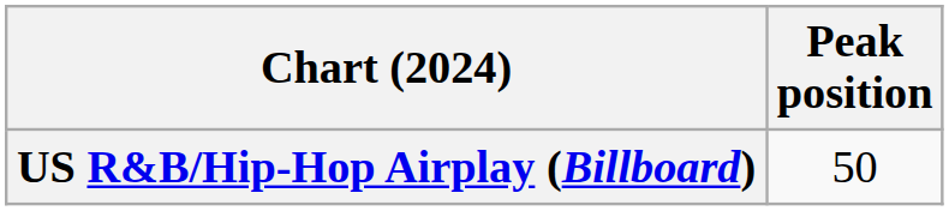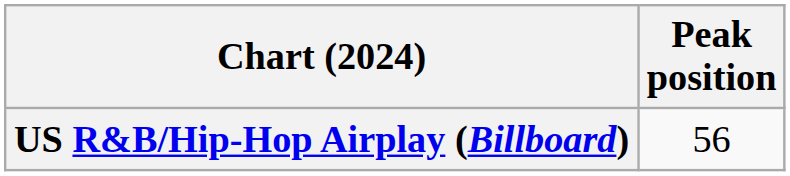 <table class="wikitable sortable plainrowheaders" style="text-align:center">
 <tr>
 <th scope="col">Chart (2024)</th>
 <th scope="col">Peak<br>position</th>
 </tr>
 <tr>
 <th scope="row">US <a href='#'>R&B/Hip-Hop Airplay</a> (<em><a href='#'>Billboard</a></em>)</th>
-<td>50</td>
+<td>56</td>
 </tr>
 </table>
